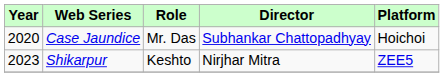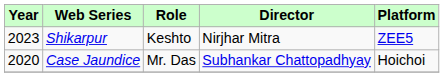 <table class="wikitable">
 <tr>
 <th style="background:#cfc; text-align:center;"><strong>Year</strong></th>
 <th style="background:#cfc; text-align:center;"><strong>Web Series</strong></th>
 <th style="background:#cfc; text-align:center;"><strong>Role</strong></th>
 <th style="background:#cfc; text-align:center;"><strong>Director</strong></th>
 <th style="background:#cfc; text-align:center;"><strong>Platform</strong></th>
 </tr>
 <tr>
+<td>2023</td>
+<td><em><a href='#'>Shikarpur</a></em></td>
+<td>Keshto</td>
+<td>Nirjhar Mitra</td>
+<td><a href='#'>ZEE5</a></td>
+</tr>
+<tr>
 <td>2020</td>
 <td scope=row><em><a href='#'>Case Jaundice</a></em></td>
 <td>Mr. Das</td>
 <td><a href='#'>Subhankar Chattopadhyay</a></td>
 <td>Hoichoi</td>
 </tr>
 <tr>
-<td>2023</td>
-<td><em><a href='#'>Shikarpur</a></em></td>
-<td>Keshto</td>
-<td>Nirjhar Mitra</td>
-<td><a href='#'>ZEE5</a></td>
-</tr>
-<tr>
 </tr>
 </table>
